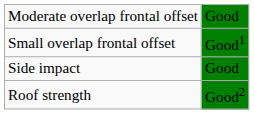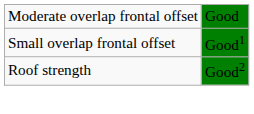 <table class="wikitable">
 <tr>
 <td>Moderate overlap frontal offset</td>
 <td style="background: green">Good</td>
 </tr>
 <tr>
 <td>Small overlap frontal offset</td>
 <td style="background: green">Good<sup>1</sup></td>
 </tr>
 <tr>
-<td>Side impact</td>
-<td style="background: green">Good</td>
-</tr>
-<tr>
 <td>Roof strength</td>
 <td style="background: green">Good<sup>2</sup></td>
 </tr>
 </table>
